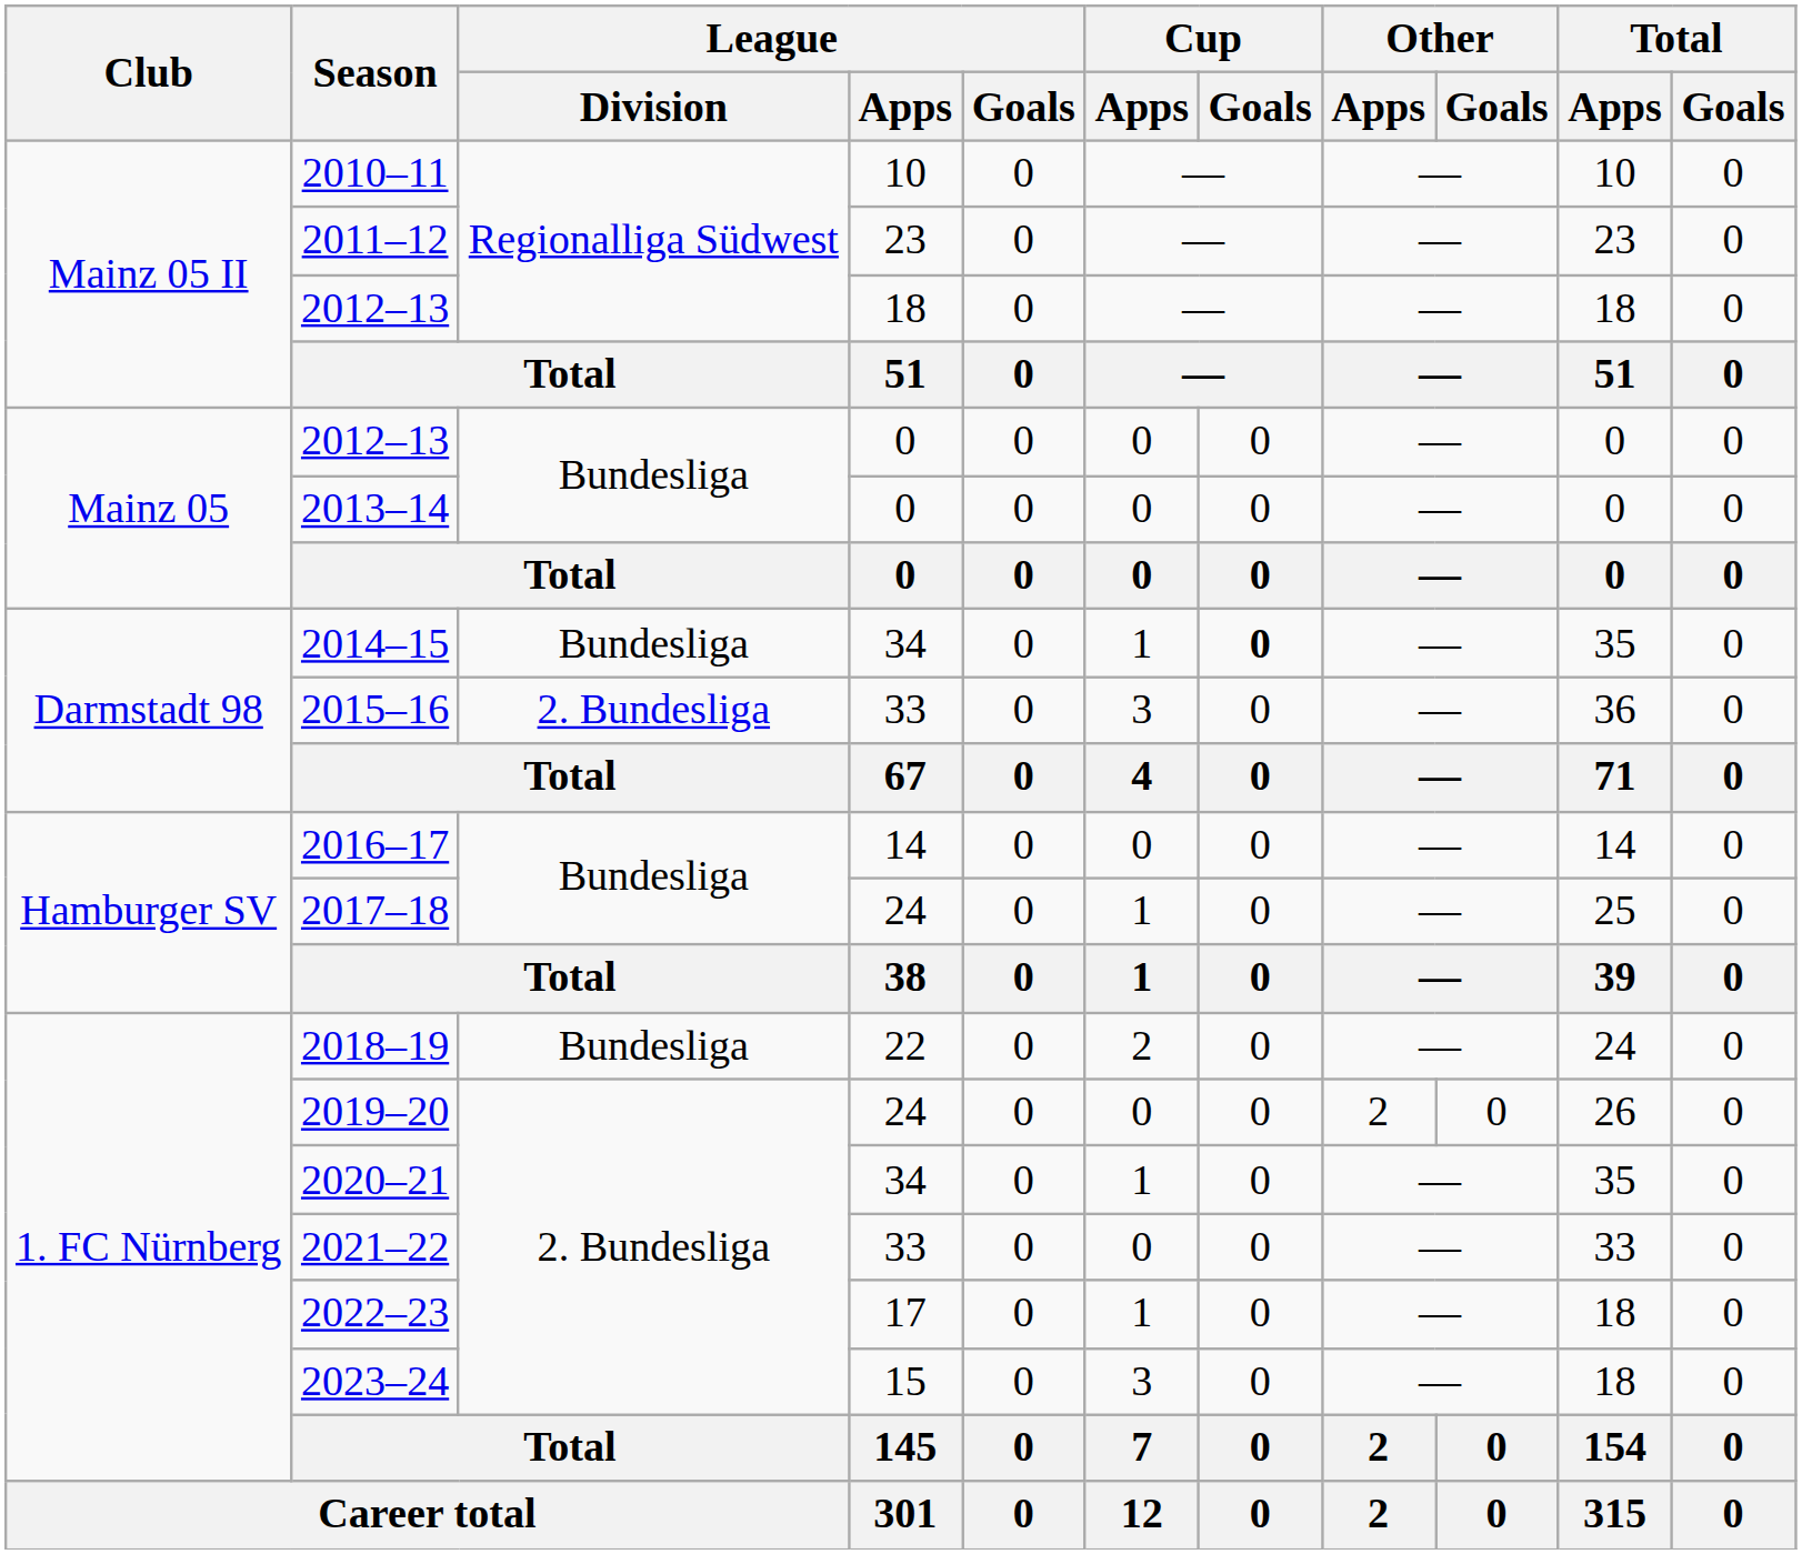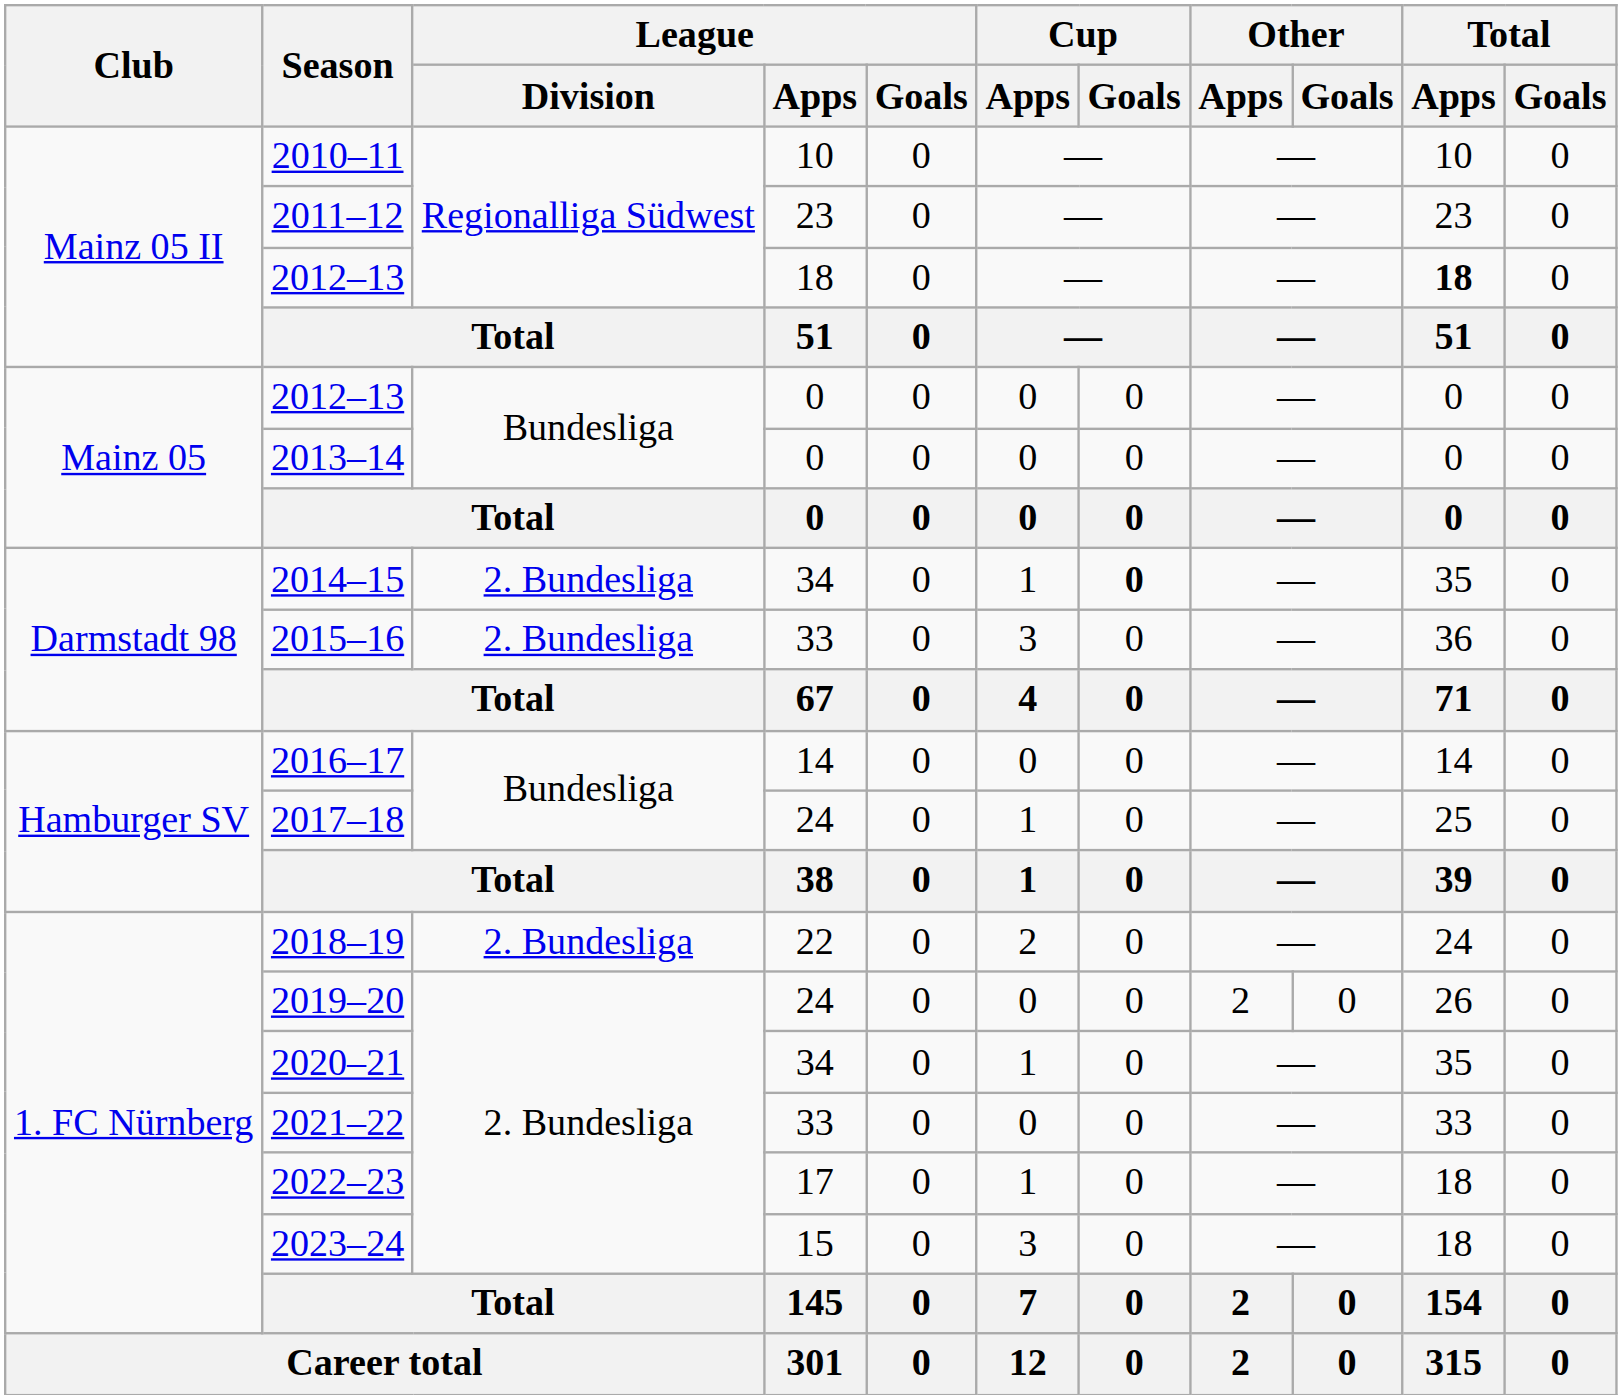 <table class="wikitable" style="text-align:center">
 <tr>
 <th rowspan=2>Club</th>
 <th rowspan=2>Season</th>
 <th colspan=3>League</th>
 <th colspan=2>Cup</th>
 <th colspan=2>Other</th>
 <th colspan=2>Total</th>
 </tr>
 <tr>
 <th>Division</th>
 <th>Apps</th>
 <th>Goals</th>
 <th>Apps</th>
 <th>Goals</th>
 <th>Apps</th>
 <th>Goals</th>
 <th>Apps</th>
 <th>Goals</th>
 </tr>
 <tr>
 <td rowspan="4"><a href='#'>Mainz 05 II</a></td>
 <td><a href='#'>2010–11</a></td>
 <td rowspan="3"><a href='#'>Regionalliga Südwest</a></td>
 <td>10</td>
 <td>0</td>
 <td colspan="2">—</td>
 <td colspan="2">—</td>
 <td>10</td>
 <td>0</td>
 </tr>
 <tr>
 <td><a href='#'>2011–12</a></td>
 <td>23</td>
 <td>0</td>
 <td colspan="2">—</td>
 <td colspan="2">—</td>
 <td>23</td>
 <td>0</td>
 </tr>
 <tr>
 <td><a href='#'>2012–13</a></td>
 <td>18</td>
 <td>0</td>
 <td colspan="2">—</td>
 <td colspan="2">—</td>
-<td>18</td>
+<td><strong>18</strong></td>
 <td>0</td>
 </tr>
 <tr>
 <th colspan="2">Total</th>
 <th>51</th>
 <th>0</th>
 <th colspan="2">—</th>
 <th colspan="2">—</th>
 <th>51</th>
 <th>0</th>
 </tr>
 <tr>
 <td rowspan="3"><a href='#'>Mainz 05</a></td>
 <td><a href='#'>2012–13</a></td>
 <td rowspan="2">Bundesliga</td>
 <td>0</td>
 <td>0</td>
 <td>0</td>
 <td>0</td>
 <td colspan="2">—</td>
 <td>0</td>
 <td>0</td>
 </tr>
 <tr>
 <td><a href='#'>2013–14</a></td>
 <td>0</td>
 <td>0</td>
 <td>0</td>
 <td>0</td>
 <td colspan="2">—</td>
 <td>0</td>
 <td>0</td>
 </tr>
 <tr>
 <th colspan="2">Total</th>
 <th>0</th>
 <th>0</th>
 <th>0</th>
 <th>0</th>
 <th colspan="2">—</th>
 <th>0</th>
 <th>0</th>
 </tr>
 <tr>
 <td rowspan="3"><a href='#'>Darmstadt 98</a></td>
 <td><a href='#'>2014–15</a></td>
-<td>Bundesliga</td>
+<td><a href='#'>2. Bundesliga</a></td>
 <td>34</td>
 <td>0</td>
 <td>1</td>
 <td><strong>0</strong></td>
 <td colspan="2">—</td>
 <td>35</td>
 <td>0</td>
 </tr>
 <tr>
 <td><a href='#'>2015–16</a></td>
 <td><a href='#'>2. Bundesliga</a></td>
 <td>33</td>
 <td>0</td>
 <td>3</td>
 <td>0</td>
 <td colspan="2">—</td>
 <td>36</td>
 <td>0</td>
 </tr>
 <tr>
 <th colspan="2">Total</th>
 <th>67</th>
 <th>0</th>
 <th>4</th>
 <th>0</th>
 <th colspan="2">—</th>
 <th>71</th>
 <th>0</th>
 </tr>
 <tr>
 <td rowspan="3"><a href='#'>Hamburger SV</a></td>
 <td><a href='#'>2016–17</a></td>
 <td rowspan="2">Bundesliga</td>
 <td>14</td>
 <td>0</td>
 <td>0</td>
 <td>0</td>
 <td colspan="2">—</td>
 <td>14</td>
 <td>0</td>
 </tr>
 <tr>
 <td><a href='#'>2017–18</a></td>
 <td>24</td>
 <td>0</td>
 <td>1</td>
 <td>0</td>
 <td colspan="2">—</td>
 <td>25</td>
 <td>0</td>
 </tr>
 <tr>
 <th colspan="2">Total</th>
 <th>38</th>
 <th>0</th>
 <th>1</th>
 <th>0</th>
 <th colspan="2">—</th>
 <th>39</th>
 <th>0</th>
 </tr>
 <tr>
 <td rowspan="7"><a href='#'>1. FC Nürnberg</a></td>
 <td><a href='#'>2018–19</a></td>
-<td>Bundesliga</td>
+<td><a href='#'>2. Bundesliga</a></td>
 <td>22</td>
 <td>0</td>
 <td>2</td>
 <td>0</td>
 <td colspan="2">—</td>
 <td>24</td>
 <td>0</td>
 </tr>
 <tr>
 <td><a href='#'>2019–20</a></td>
 <td rowspan="5">2. Bundesliga</td>
 <td>24</td>
 <td>0</td>
 <td>0</td>
 <td>0</td>
 <td>2</td>
 <td>0</td>
 <td>26</td>
 <td>0</td>
 </tr>
 <tr>
 <td><a href='#'>2020–21</a></td>
 <td>34</td>
 <td>0</td>
 <td>1</td>
 <td>0</td>
 <td colspan="2">—</td>
 <td>35</td>
 <td>0</td>
 </tr>
 <tr>
 <td><a href='#'>2021–22</a></td>
 <td>33</td>
 <td>0</td>
 <td>0</td>
 <td>0</td>
 <td colspan="2">—</td>
 <td>33</td>
 <td>0</td>
 </tr>
 <tr>
 <td><a href='#'>2022–23</a></td>
 <td>17</td>
 <td>0</td>
 <td>1</td>
 <td>0</td>
 <td colspan="2">—</td>
 <td>18</td>
 <td>0</td>
 </tr>
 <tr>
 <td><a href='#'>2023–24</a></td>
 <td>15</td>
 <td>0</td>
 <td>3</td>
 <td>0</td>
 <td colspan="2">—</td>
 <td>18</td>
 <td>0</td>
 </tr>
 <tr>
 <th colspan="2">Total</th>
 <th>145</th>
 <th>0</th>
 <th>7</th>
 <th>0</th>
 <th>2</th>
 <th>0</th>
 <th>154</th>
 <th>0</th>
 </tr>
 <tr>
 <th colspan="3">Career total</th>
 <th>301</th>
 <th>0</th>
 <th>12</th>
 <th>0</th>
 <th>2</th>
 <th>0</th>
 <th>315</th>
 <th>0</th>
 </tr>
 </table>
